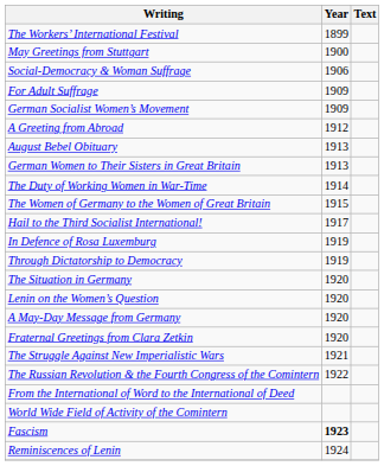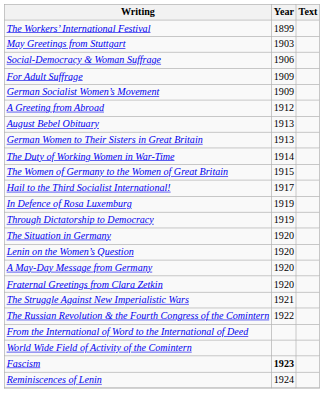 <table class="wikitable sortable">
 <tr>
 <th>Writing</th>
 <th>Year</th>
 <th>Text</th>
 </tr>
 <tr>
 <td><em><a href='#'>The Workers’ International Festival</a></em></td>
 <td>1899</td>
 <td></td>
 </tr>
 <tr>
 <td><em><a href='#'>May Greetings from Stuttgart</a></em></td>
-<td>1900</td>
+<td>1903</td>
 <td></td>
 </tr>
 <tr>
 <td><em><a href='#'>Social-Democracy & Woman Suffrage</a></em></td>
 <td>1906</td>
 <td></td>
 </tr>
 <tr>
 <td><em><a href='#'>For Adult Suffrage</a></em></td>
 <td>1909</td>
 <td></td>
 </tr>
 <tr>
 <td><em><a href='#'>German Socialist Women’s Movement</a> </em></td>
 <td>1909</td>
 <td></td>
 </tr>
 <tr>
 <td><em><a href='#'>A Greeting from Abroad</a></em></td>
 <td>1912</td>
 <td></td>
 </tr>
 <tr>
 <td><em><a href='#'>August Bebel Obituary</a></em></td>
 <td>1913</td>
 <td></td>
 </tr>
 <tr>
 <td><em><a href='#'>German Women to Their Sisters in Great Britain</a></em></td>
 <td>1913</td>
 <td></td>
 </tr>
 <tr>
 <td><em><a href='#'>The Duty of Working Women in War-Time</a></em></td>
 <td>1914</td>
 <td></td>
 </tr>
 <tr>
 <td><em><a href='#'>The Women of Germany to the Women of Great Britain</a></em></td>
 <td>1915</td>
 <td></td>
 </tr>
 <tr>
 <td><em><a href='#'>Hail to the Third Socialist International!</a></em></td>
 <td>1917</td>
 <td></td>
 </tr>
 <tr>
 <td><em><a href='#'>In Defence of Rosa Luxemburg</a></em></td>
 <td>1919</td>
 <td></td>
 </tr>
 <tr>
 <td><em><a href='#'>Through Dictatorship to Democracy</a></em></td>
 <td>1919</td>
 <td></td>
 </tr>
 <tr>
 <td><em><a href='#'>The Situation in Germany</a></em></td>
 <td>1920</td>
 <td></td>
 </tr>
 <tr>
 <td><em><a href='#'>Lenin on the Women’s Question</a></em></td>
 <td>1920</td>
 <td></td>
 </tr>
 <tr>
 <td><em><a href='#'>A May-Day Message from Germany</a> </em></td>
 <td>1920</td>
 <td></td>
 </tr>
 <tr>
 <td><em><a href='#'>Fraternal Greetings from Clara Zetkin</a></em></td>
 <td>1920</td>
 <td></td>
 </tr>
 <tr>
 <td><em><a href='#'>The Struggle Against New Imperialistic Wars</a></em></td>
 <td>1921</td>
 <td></td>
 </tr>
 <tr>
 <td><em><a href='#'>The Russian Revolution & the Fourth Congress of the Comintern</a></em></td>
 <td>1922</td>
 <td></td>
 </tr>
 <tr>
 <td><em><a href='#'>From the International of Word to the International of Deed</a></em></td>
 <td></td>
 <td></td>
 </tr>
 <tr>
 <td><em><a href='#'>World Wide Field of Activity of the Comintern</a></em></td>
 <td></td>
 <td></td>
 </tr>
 <tr>
 <td><em><a href='#'>Fascism</a></em></td>
 <td><strong>1923</strong></td>
 <td></td>
 </tr>
 <tr>
 <td><em><a href='#'>Reminiscences of Lenin</a></em></td>
 <td>1924</td>
 <td></td>
 </tr>
 <tr>
 </tr>
 </table>
